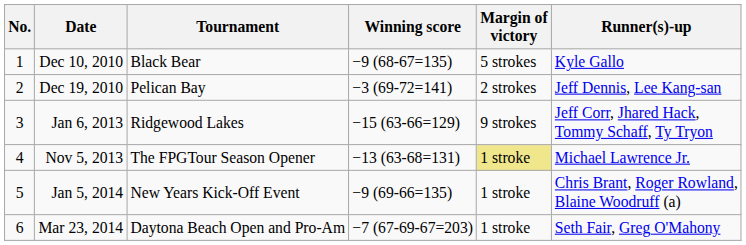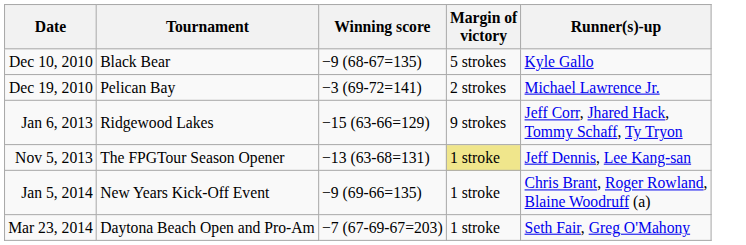 <table class="wikitable" style="font-size:95%;">
 <tr>
-<th>No.</th>
 <th>Date</th>
 <th>Tournament</th>
 <th>Winning score</th>
 <th>Margin of<br>victory</th>
 <th>Runner(s)-up</th>
 </tr>
 <tr>
-<td align=center>1</td>
 <td align=right>Dec 10, 2010</td>
 <td>Black Bear</td>
 <td>−9 (68-67=135)</td>
 <td>5 strokes</td>
 <td> <a href='#'>Kyle Gallo</a></td>
 </tr>
 <tr>
-<td align=center>2</td>
 <td align=right>Dec 19, 2010</td>
 <td>Pelican Bay</td>
 <td>−3 (69-72=141)</td>
 <td>2 strokes</td>
-<td> <a href='#'>Jeff Dennis</a>,  <a href='#'>Lee Kang-san</a></td>
+<td> <a href='#'>Michael Lawrence Jr.</a></td>
 </tr>
 <tr>
-<td align=center>3</td>
 <td align=right>Jan 6, 2013</td>
 <td>Ridgewood Lakes</td>
 <td>−15 (63-66=129)</td>
 <td>9 strokes</td>
 <td> <a href='#'>Jeff Corr</a>,  <a href='#'>Jhared Hack</a>,<br> <a href='#'>Tommy Schaff</a>,  <a href='#'>Ty Tryon</a></td>
 </tr>
 <tr>
-<td align=center>4</td>
 <td align=right>Nov 5, 2013</td>
 <td>The FPGTour Season Opener</td>
 <td>−13 (63-68=131)</td>
 <td style="background: khaki;">1 stroke</td>
-<td> <a href='#'>Michael Lawrence Jr.</a></td>
+<td> <a href='#'>Jeff Dennis</a>,  <a href='#'>Lee Kang-san</a></td>
 </tr>
 <tr>
-<td align=center>5</td>
 <td align=right>Jan 5, 2014</td>
 <td>New Years Kick-Off Event</td>
 <td>−9 (69-66=135)</td>
 <td>1 stroke</td>
 <td> <a href='#'>Chris Brant</a>,  <a href='#'>Roger Rowland</a>,<br> <a href='#'>Blaine Woodruff</a> (a)</td>
 </tr>
 <tr>
-<td align=center>6</td>
 <td align=right>Mar 23, 2014</td>
 <td>Daytona Beach Open and Pro-Am</td>
 <td>−7 (67-69-67=203)</td>
 <td>1 stroke</td>
 <td> <a href='#'>Seth Fair</a>,  <a href='#'>Greg O'Mahony</a></td>
 </tr>
 </table>
